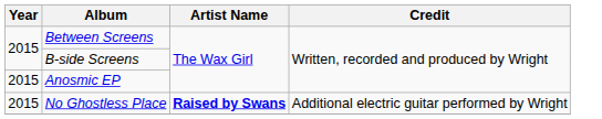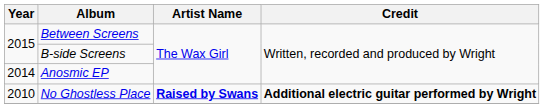 <table class="wikitable sortable">
 <tr>
 <th>Year</th>
 <th>Album</th>
 <th>Artist Name</th>
 <th>Credit</th>
 </tr>
 <tr>
 <td rowspan=2>2015</td>
 <td><em><a href='#'>Between Screens</a></em></td>
 <td rowspan=3><a href='#'>The Wax Girl</a></td>
 <td rowspan=3>Written, recorded and produced by Wright</td>
 </tr>
 <tr>
 <td><em>B-side Screens</em></td>
 </tr>
 <tr>
-<td>2015</td>
+<td>2014</td>
 <td><em><a href='#'>Anosmic EP</a></em></td>
 </tr>
 <tr>
-<td>2015</td>
+<td>2010</td>
 <td><em><a href='#'>No Ghostless Place</a></em></td>
 <td><strong><a href='#'>Raised by Swans</a></strong></td>
-<td>Additional electric guitar performed by Wright</td>
+<td><strong>Additional electric guitar performed by Wright</strong></td>
 </tr>
 <tr>
 </tr>
 </table>
